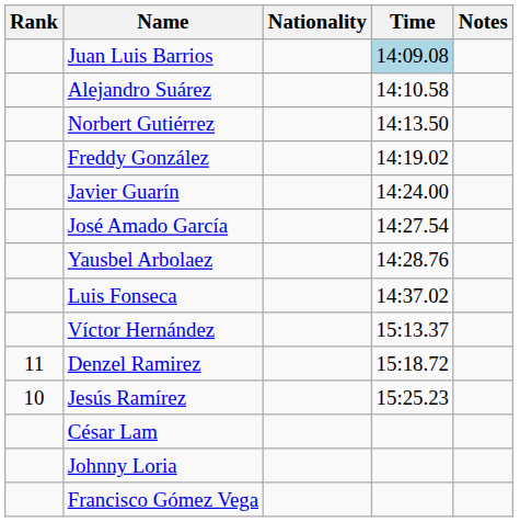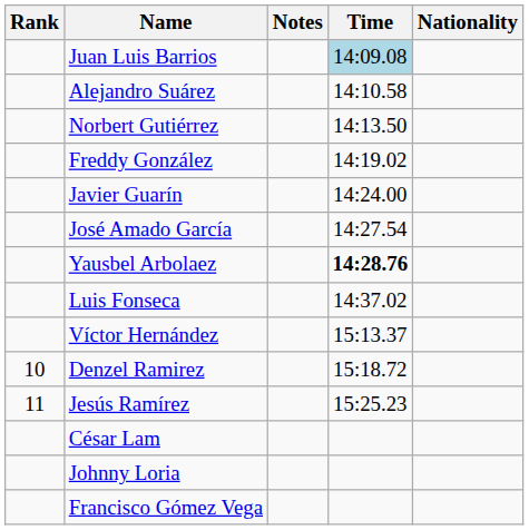 <table class="wikitable sortable" style="text-align:center;font-size:95%">
 <tr>
 <th>Rank</th>
 <th>Name</th>
+<th>Notes</th>
+<th>Time</th>
 <th>Nationality</th>
-<th>Time</th>
-<th>Notes</th>
 </tr>
 <tr>
 <td></td>
 <td align=left><a href='#'>Juan Luis Barrios</a></td>
+<td></td>
+<td style="background: lightblue;">14:09.08</td>
 <td align=left></td>
-<td style="background: lightblue;">14:09.08</td>
-<td></td>
 </tr>
 <tr>
 <td></td>
 <td align=left><a href='#'>Alejandro Suárez</a></td>
+<td></td>
+<td>14:10.58</td>
 <td align=left></td>
-<td>14:10.58</td>
-<td></td>
 </tr>
 <tr>
 <td></td>
 <td align=left><a href='#'>Norbert Gutiérrez</a></td>
+<td></td>
+<td>14:13.50</td>
 <td align=left></td>
-<td>14:13.50</td>
-<td></td>
 </tr>
 <tr>
 <td></td>
 <td align=left><a href='#'>Freddy González</a></td>
+<td></td>
+<td>14:19.02</td>
 <td align=left></td>
-<td>14:19.02</td>
-<td></td>
 </tr>
 <tr>
 <td></td>
 <td align=left><a href='#'>Javier Guarín</a></td>
+<td></td>
+<td>14:24.00</td>
 <td align=left></td>
-<td>14:24.00</td>
-<td></td>
 </tr>
 <tr>
 <td></td>
 <td align=left><a href='#'>José Amado García</a></td>
+<td></td>
+<td>14:27.54</td>
 <td align=left></td>
-<td>14:27.54</td>
-<td></td>
 </tr>
 <tr>
 <td></td>
 <td align=left><a href='#'>Yausbel Arbolaez</a></td>
+<td></td>
+<td><strong>14:28.76</strong></td>
 <td align=left></td>
-<td>14:28.76</td>
-<td></td>
 </tr>
 <tr>
 <td></td>
 <td align=left><a href='#'>Luis Fonseca</a></td>
+<td></td>
+<td>14:37.02</td>
 <td align=left></td>
-<td>14:37.02</td>
-<td></td>
 </tr>
 <tr>
 <td></td>
 <td align=left><a href='#'>Víctor Hernández</a></td>
+<td></td>
+<td>15:13.37</td>
 <td align=left></td>
-<td>15:13.37</td>
+</tr>
+<tr>
+<td>10</td>
+<td align=left><a href='#'>Denzel Ramirez</a></td>
 <td></td>
+<td>15:18.72</td>
+<td align=left></td>
 </tr>
 <tr>
 <td>11</td>
-<td align=left><a href='#'>Denzel Ramirez</a></td>
+<td align=left><a href='#'>Jesús Ramírez</a></td>
+<td></td>
+<td>15:25.23</td>
 <td align=left></td>
-<td>15:18.72</td>
-<td></td>
-</tr>
-<tr>
-<td>10</td>
-<td align=left><a href='#'>Jesús Ramírez</a></td>
-<td align=left></td>
-<td>15:25.23</td>
-<td></td>
 </tr>
 <tr>
 <td></td>
 <td align=left><a href='#'>César Lam</a></td>
-<td align=left></td>
 <td></td>
 <td></td>
+<td align=left></td>
 </tr>
 <tr>
 <td></td>
 <td align=left><a href='#'>Johnny Loria</a></td>
-<td align=left></td>
 <td></td>
 <td></td>
+<td align=left></td>
 </tr>
 <tr>
 <td></td>
 <td align=left><a href='#'>Francisco Gómez Vega</a></td>
-<td align=left></td>
 <td></td>
 <td></td>
+<td align=left></td>
 </tr>
 </table>
